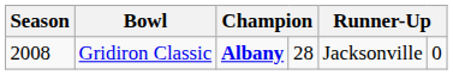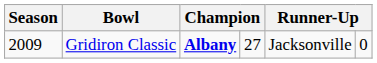 <table class=wikitable>
 <tr>
 <th>Season</th>
 <th>Bowl</th>
 <th colspan="2">Champion</th>
 <th colspan="2">Runner-Up</th>
 </tr>
 <tr>
-<td>2008</td>
+<td>2009</td>
 <td><a href='#'>Gridiron Classic</a></td>
 <td><strong><a href='#'>Albany</a></strong></td>
-<td>28</td>
+<td>27</td>
 <td>Jacksonville</td>
 <td>0</td>
 </tr>
 </table>
